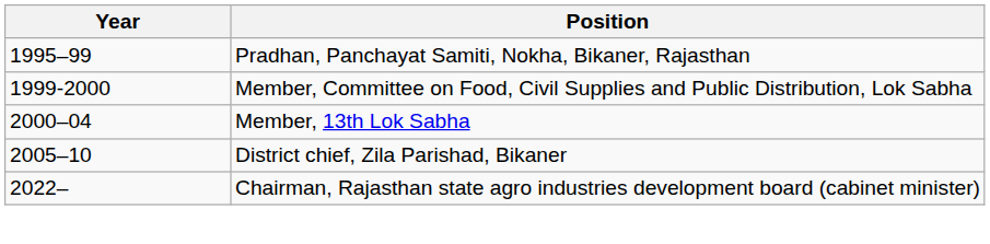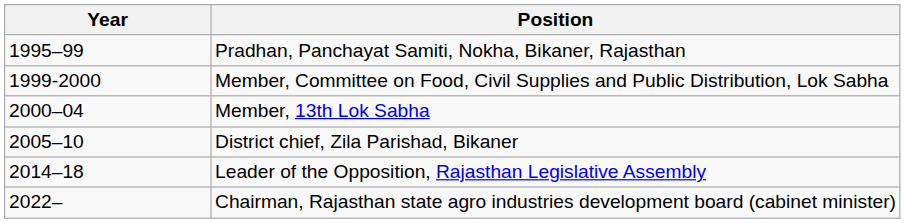 <table class="wikitable">
 <tr>
 <th style="width:23%">Year</th>
 <th>Position</th>
 </tr>
 <tr>
 <td>1995–99</td>
 <td>Pradhan, Panchayat Samiti, Nokha, Bikaner, Rajasthan</td>
 </tr>
 <tr>
 <td>1999-2000</td>
 <td>Member, Committee on Food, Civil Supplies and Public Distribution, Lok Sabha</td>
 </tr>
 <tr>
 <td>2000–04</td>
 <td>Member, <a href='#'>13th Lok Sabha</a></td>
 </tr>
 <tr>
 <td>2005–10</td>
 <td>District chief, Zila Parishad, Bikaner</td>
 </tr>
 <tr>
+<td>2014–18</td>
+<td>Leader of the Opposition, <a href='#'>Rajasthan Legislative Assembly</a></td>
+</tr>
+<tr>
 <td>2022–</td>
 <td>Chairman, Rajasthan state agro industries development board (cabinet minister)</td>
 </tr>
 </table>
